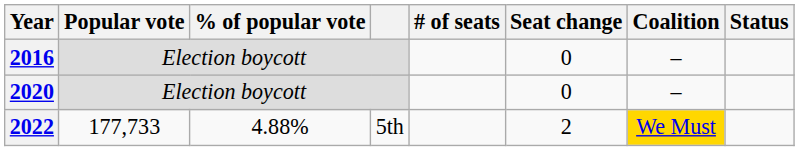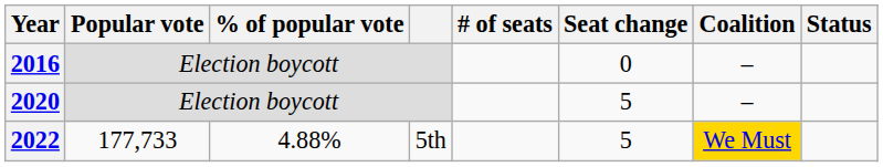 <table class="wikitable" style="text-align:center">
 <tr>
 <th>Year </th>
 <th>Popular vote</th>
 <th>% of popular vote</th>
 <th></th>
 <th># of seats</th>
 <th>Seat change</th>
 <th>Coalition</th>
 <th>Status</th>
 </tr>
 <tr>
 <th><a href='#'>2016</a></th>
 <td colspan="3" style="background:#ddd"><em>Election boycott</em></td>
 <td></td>
 <td> 0</td>
 <td>–</td>
 <td></td>
 </tr>
 <tr>
 <th><a href='#'>2020</a></th>
 <td colspan="3" style="background:#ddd"><em>Election boycott</em></td>
 <td></td>
-<td> 0</td>
+<td> 5</td>
 <td>–</td>
 <td></td>
 </tr>
 <tr>
 <th><a href='#'>2022</a></th>
 <td>177,733</td>
 <td>4.88%</td>
 <td> 5th</td>
 <td></td>
-<td> 2</td>
+<td> 5</td>
 <td style="background: gold;"><a href='#'>We Must</a></td>
 <td></td>
 </tr>
 </table>
